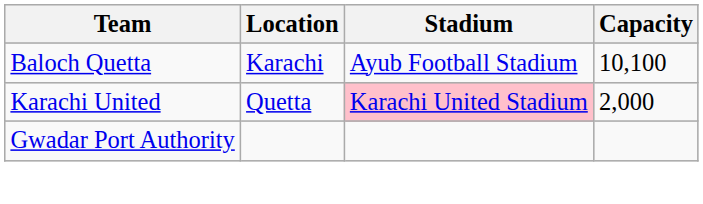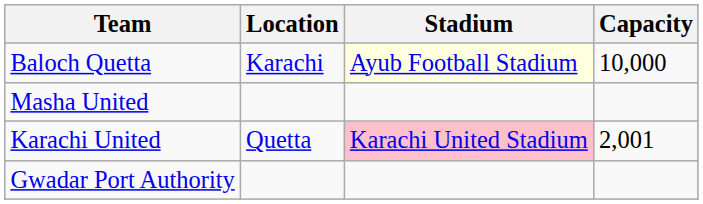 <table class="wikitable sortable">
 <tr>
 <th>Team</th>
 <th>Location</th>
 <th>Stadium</th>
 <th>Capacity</th>
 </tr>
 <tr>
 <td><a href='#'>Baloch Quetta</a></td>
 <td><a href='#'>Karachi</a></td>
-<td><a href='#'>Ayub Football Stadium</a></td>
-<td>10,100</td>
+<td style="background: lightyellow;"><a href='#'>Ayub Football Stadium</a></td>
+<td>10,000</td>
+</tr>
+<tr>
+<td><a href='#'>Masha United</a></td>
+<td></td>
+<td></td>
+<td></td>
 </tr>
 <tr>
 <td><a href='#'>Karachi United</a></td>
 <td><a href='#'>Quetta</a></td>
 <td style="background: pink;"><a href='#'>Karachi United Stadium</a></td>
-<td>2,000</td>
+<td>2,001</td>
 </tr>
 <tr>
 <td><a href='#'>Gwadar Port Authority</a></td>
 <td></td>
 <td></td>
 <td></td>
 </tr>
 </table>
